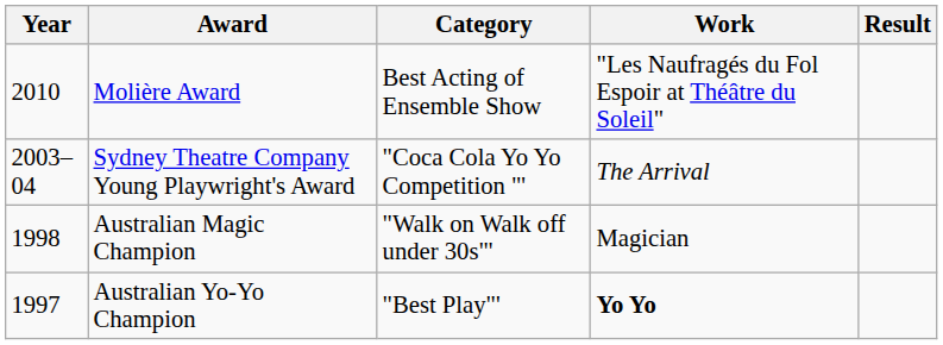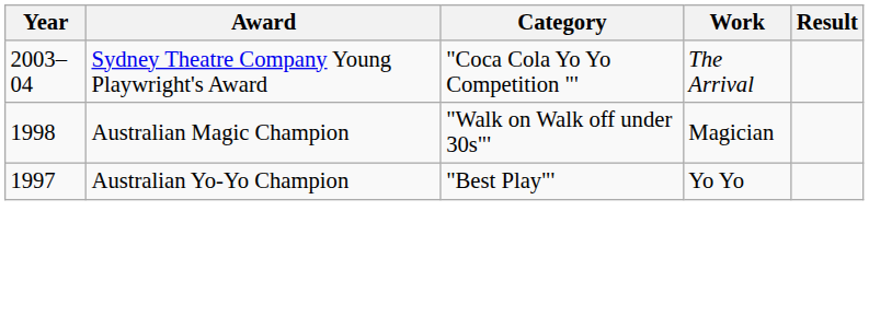 <table class="wikitable">
 <tr>
 <th>Year</th>
 <th>Award</th>
 <th>Category</th>
 <th>Work</th>
 <th>Result</th>
-</tr>
-<tr>
-<td rowspan="1">2010</td>
-<td rowspan="1"><a href='#'>Molière Award</a></td>
-<td>Best Acting of Ensemble Show</td>
-<td>"Les Naufragés du Fol Espoir at <a href='#'>Théâtre du Soleil</a>"</td>
-<td></td>
 </tr>
 <tr>
 <td rowspan="1">2003–04</td>
 <td rowspan="1"><a href='#'>Sydney Theatre Company</a> Young Playwright's Award</td>
 <td>"Coca Cola Yo Yo Competition "'</td>
 <td><em>The Arrival</em></td>
 <td></td>
 </tr>
 <tr>
 <td rowspan="1">1998</td>
 <td rowspan="1">Australian Magic Champion</td>
 <td>"Walk on Walk off under 30s"'</td>
 <td>Magician</td>
 <td></td>
 </tr>
 <tr>
 <td rowspan="1">1997</td>
 <td rowspan="1">Australian Yo-Yo Champion</td>
 <td>"Best Play"'</td>
-<td><strong>Yo Yo</strong></td>
+<td>Yo Yo</td>
 <td></td>
 </tr>
 </table>
